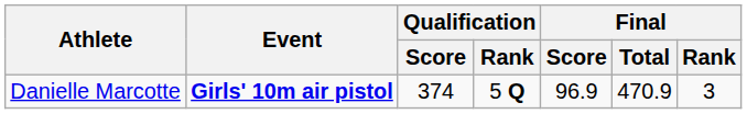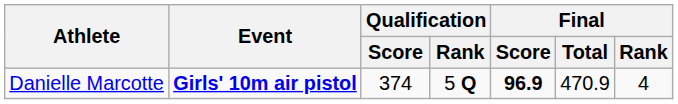 <table class="wikitable" style="font-size:90%">
 <tr>
 <th rowspan="2">Athlete</th>
 <th rowspan="2">Event</th>
 <th colspan="2">Qualification</th>
 <th colspan="3">Final</th>
 </tr>
 <tr>
 <th>Score</th>
 <th>Rank</th>
 <th>Score</th>
 <th>Total</th>
 <th>Rank</th>
 </tr>
 <tr>
 <td><a href='#'>Danielle Marcotte</a></td>
 <td><strong><a href='#'>Girls' 10m air pistol</a></strong></td>
 <td align=center>374</td>
 <td align=center>5 <strong>Q</strong></td>
-<td align=center>96.9</td>
+<td align=center><strong>96.9</strong></td>
 <td align=center>470.9</td>
-<td align=center>3</td>
+<td align=center>4</td>
 </tr>
 </table>
